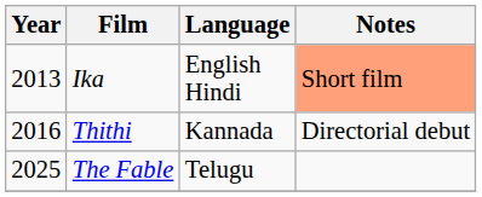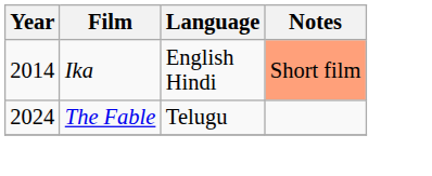 <table class="wikitable sortable">
 <tr>
 <th>Year</th>
 <th>Film</th>
 <th>Language</th>
 <th>Notes</th>
 </tr>
 <tr>
-<td>2013</td>
+<td>2014</td>
 <td><em>Ika</em></td>
 <td>English<br>Hindi</td>
 <td style="background: lightsalmon;">Short film</td>
 </tr>
 <tr>
-<td>2016</td>
-<td><em><a href='#'>Thithi</a></em></td>
-<td>Kannada</td>
-<td>Directorial debut</td>
-</tr>
-<tr>
-<td>2025</td>
+<td>2024</td>
 <td><em><a href='#'>The Fable</a></em></td>
 <td>Telugu</td>
 <td></td>
 </tr>
 <tr>
 </tr>
 </table>
